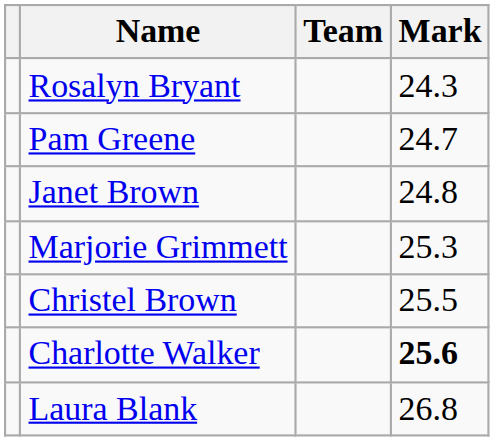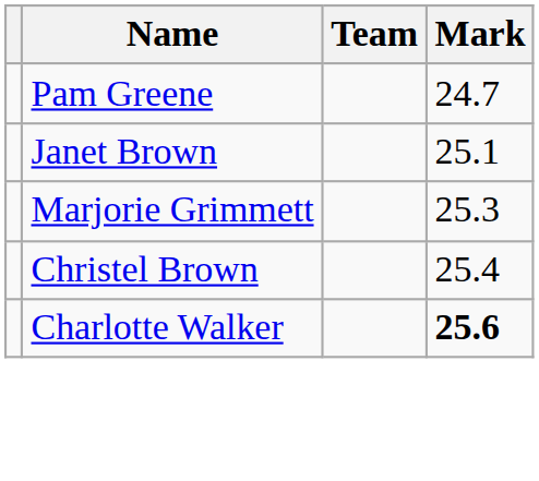 <table class=wikitable>
 <tr>
 <th></th>
 <th>Name</th>
 <th>Team</th>
 <th>Mark</th>
-</tr>
-<tr>
-<td></td>
-<td><a href='#'>Rosalyn Bryant</a></td>
-<td></td>
-<td>24.3 </td>
 </tr>
 <tr>
 <td></td>
 <td><a href='#'>Pam Greene</a></td>
 <td></td>
 <td>24.7 </td>
 </tr>
 <tr>
 <td></td>
 <td><a href='#'>Janet Brown</a></td>
 <td></td>
-<td>24.8 </td>
+<td>25.1 </td>
 </tr>
 <tr>
 <td></td>
 <td><a href='#'>Marjorie Grimmett</a></td>
 <td></td>
 <td>25.3 </td>
 </tr>
 <tr>
 <td></td>
 <td><a href='#'>Christel Brown</a></td>
 <td></td>
-<td>25.5 </td>
+<td>25.4 </td>
 </tr>
 <tr>
 <td></td>
 <td><a href='#'>Charlotte Walker</a></td>
 <td></td>
 <td><strong>25.6 </strong></td>
 </tr>
-<tr>
-<td></td>
-<td><a href='#'>Laura Blank</a></td>
-<td></td>
-<td>26.8 </td>
-</tr>
 </table>
